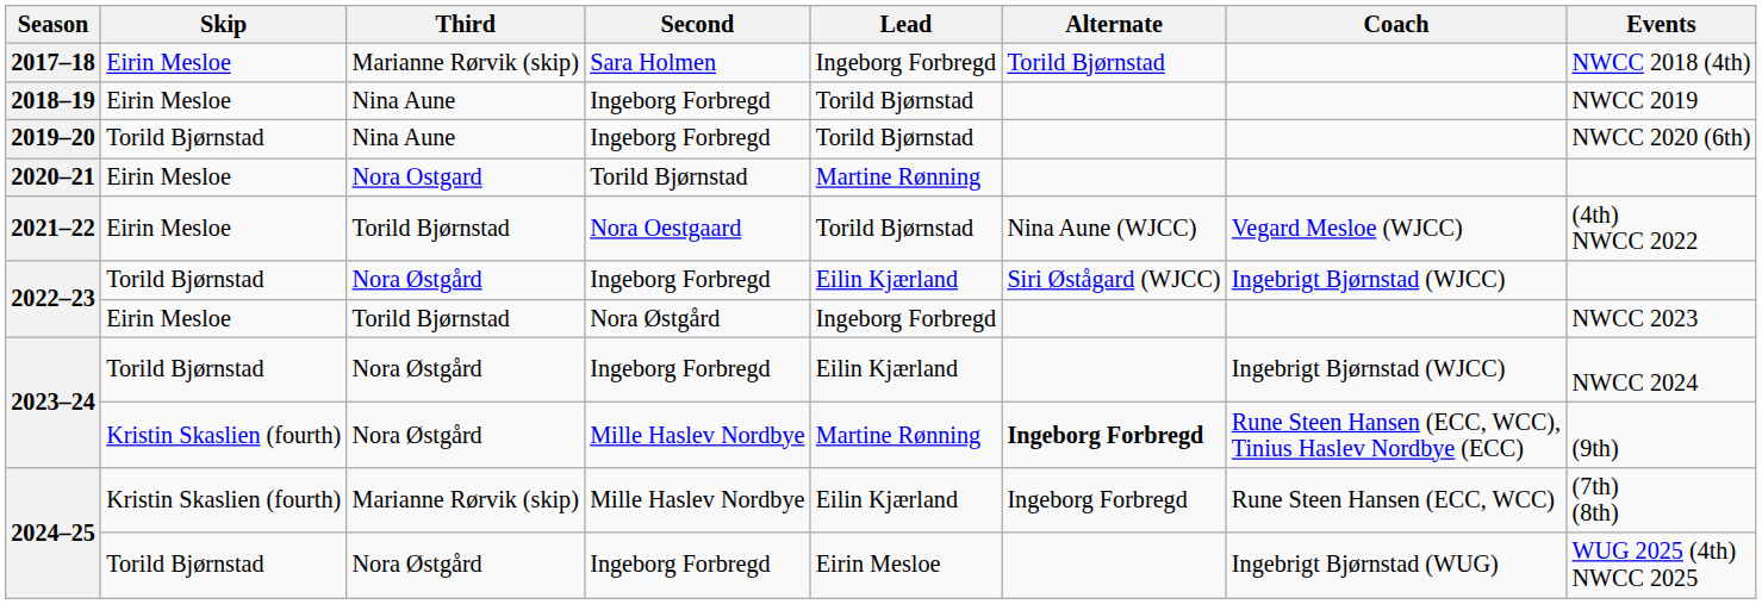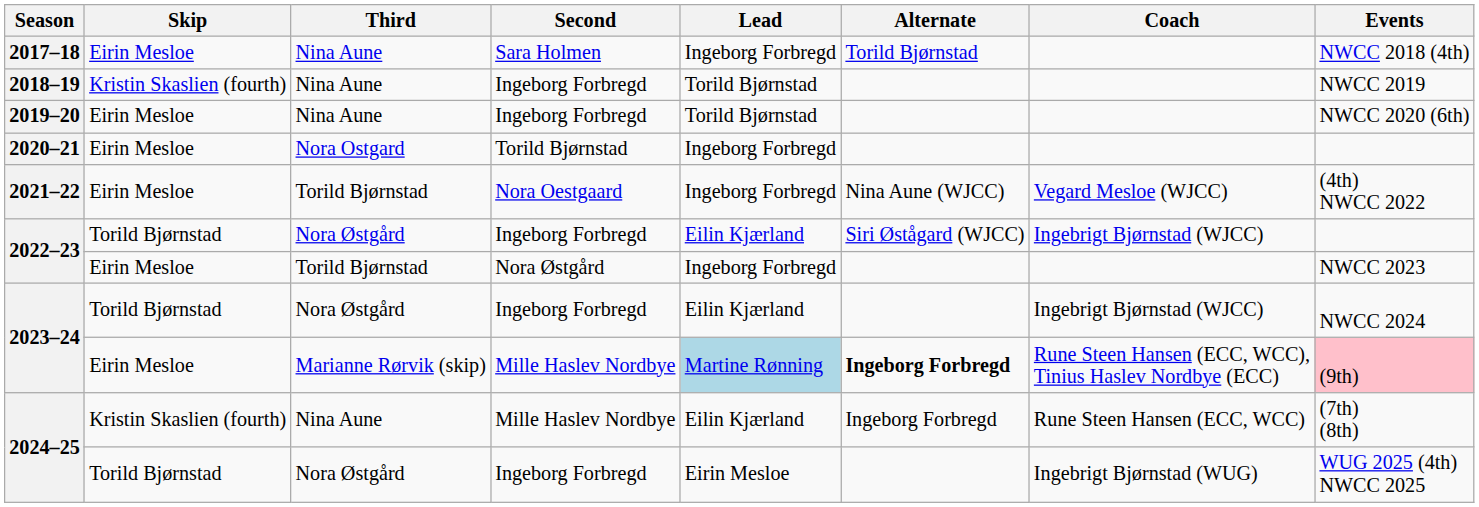 <table class="wikitable">
 <tr>
 <th scope="col">Season</th>
 <th scope="col">Skip</th>
 <th scope="col">Third</th>
 <th scope="col">Second</th>
 <th scope="col">Lead</th>
 <th scope="col">Alternate</th>
 <th scope="col">Coach</th>
 <th scope="col">Events<br></th>
 </tr>
 <tr>
 <th scope="row">2017–18</th>
 <td><a href='#'>Eirin Mesloe</a></td>
-<td>Marianne Rørvik (skip)</td>
+<td><a href='#'>Nina Aune</a></td>
 <td><a href='#'>Sara Holmen</a></td>
 <td>Ingeborg Forbregd</td>
 <td><a href='#'>Torild Bjørnstad</a></td>
 <td></td>
 <td><a href='#'>NWCC</a> 2018 (4th)</td>
 </tr>
 <tr>
 <th scope="row">2018–19</th>
-<td>Eirin Mesloe</td>
+<td><a href='#'>Kristin Skaslien</a> (fourth)</td>
 <td>Nina Aune</td>
 <td>Ingeborg Forbregd</td>
 <td>Torild Bjørnstad</td>
 <td></td>
 <td></td>
 <td>NWCC 2019 </td>
 </tr>
 <tr>
 <th scope="row">2019–20</th>
-<td>Torild Bjørnstad</td>
+<td>Eirin Mesloe</td>
 <td>Nina Aune</td>
 <td>Ingeborg Forbregd</td>
 <td>Torild Bjørnstad</td>
 <td></td>
 <td></td>
 <td>NWCC 2020 (6th)</td>
 </tr>
 <tr>
 <th scope="row">2020–21</th>
 <td>Eirin Mesloe</td>
 <td><a href='#'>Nora Ostgard</a></td>
 <td>Torild Bjørnstad</td>
-<td><a href='#'>Martine Rønning</a></td>
+<td>Ingeborg Forbregd</td>
 <td></td>
 <td></td>
 <td></td>
 </tr>
 <tr>
 <th scope="row">2021–22</th>
 <td>Eirin Mesloe</td>
 <td>Torild Bjørnstad</td>
 <td><a href='#'>Nora Oestgaard</a></td>
-<td>Torild Bjørnstad</td>
+<td>Ingeborg Forbregd</td>
 <td>Nina Aune (WJCC)</td>
 <td><a href='#'>Vegard Mesloe</a> (WJCC)</td>
 <td> (4th)<br>NWCC 2022 </td>
 </tr>
 <tr>
 <th scope="row" rowspan="2">2022–23</th>
 <td>Torild Bjørnstad</td>
 <td><a href='#'>Nora Østgård</a></td>
 <td>Ingeborg Forbregd</td>
 <td><a href='#'>Eilin Kjærland</a></td>
 <td><a href='#'>Siri Østågard</a> (WJCC)</td>
 <td><a href='#'>Ingebrigt Bjørnstad</a> (WJCC)</td>
 <td> </td>
 </tr>
 <tr>
 <td>Eirin Mesloe</td>
 <td>Torild Bjørnstad</td>
 <td>Nora Østgård</td>
 <td>Ingeborg Forbregd</td>
 <td></td>
 <td></td>
 <td>NWCC 2023 </td>
 </tr>
 <tr>
 <th scope="row" rowspan="2">2023–24</th>
 <td>Torild Bjørnstad</td>
 <td>Nora Østgård</td>
 <td>Ingeborg Forbregd</td>
 <td>Eilin Kjærland</td>
 <td></td>
 <td>Ingebrigt Bjørnstad (WJCC)</td>
 <td> <br>NWCC 2024 </td>
 </tr>
 <tr>
-<td><a href='#'>Kristin Skaslien</a> (fourth)</td>
-<td>Nora Østgård</td>
+<td>Eirin Mesloe</td>
+<td><a href='#'>Marianne Rørvik</a> (skip)</td>
 <td><a href='#'>Mille Haslev Nordbye</a></td>
-<td><a href='#'>Martine Rønning</a></td>
+<td style="background: lightblue;"><a href='#'>Martine Rønning</a></td>
 <td><strong>Ingeborg Forbregd</strong></td>
 <td><a href='#'>Rune Steen Hansen</a> (ECC, WCC),<br><a href='#'>Tinius Haslev Nordbye</a> (ECC)</td>
-<td> <br> (9th)</td>
+<td style="background: pink;"> <br> (9th)</td>
 </tr>
 <tr>
 <th scope="row" rowspan="2">2024–25</th>
 <td>Kristin Skaslien (fourth)</td>
-<td>Marianne Rørvik (skip)</td>
+<td>Nina Aune</td>
 <td>Mille Haslev Nordbye</td>
 <td>Eilin Kjærland</td>
 <td>Ingeborg Forbregd</td>
 <td>Rune Steen Hansen (ECC, WCC)</td>
 <td> (7th)<br> (8th)</td>
 </tr>
 <tr>
 <td>Torild Bjørnstad</td>
 <td>Nora Østgård</td>
 <td>Ingeborg Forbregd</td>
 <td>Eirin Mesloe</td>
 <td></td>
 <td>Ingebrigt Bjørnstad (WUG)</td>
 <td><a href='#'>WUG 2025</a> (4th)<br>NWCC 2025 </td>
 </tr>
 </table>
